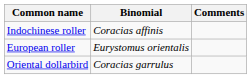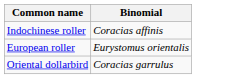 <table class="wikitable">
 <tr>
 <th>Common name</th>
 <th>Binomial</th>
-<th>Comments</th>
 </tr>
 <tr>
 <td><a href='#'>Indochinese roller</a></td>
 <td><em>Coracias affinis</em></td>
-<td></td>
 </tr>
 <tr>
 <td><a href='#'>European roller</a></td>
 <td><em>Eurystomus orientalis</em></td>
-<td></td>
 </tr>
 <tr>
 <td><a href='#'>Oriental dollarbird</a></td>
 <td><em>Coracias garrulus</em></td>
-<td></td>
 </tr>
 </table>
